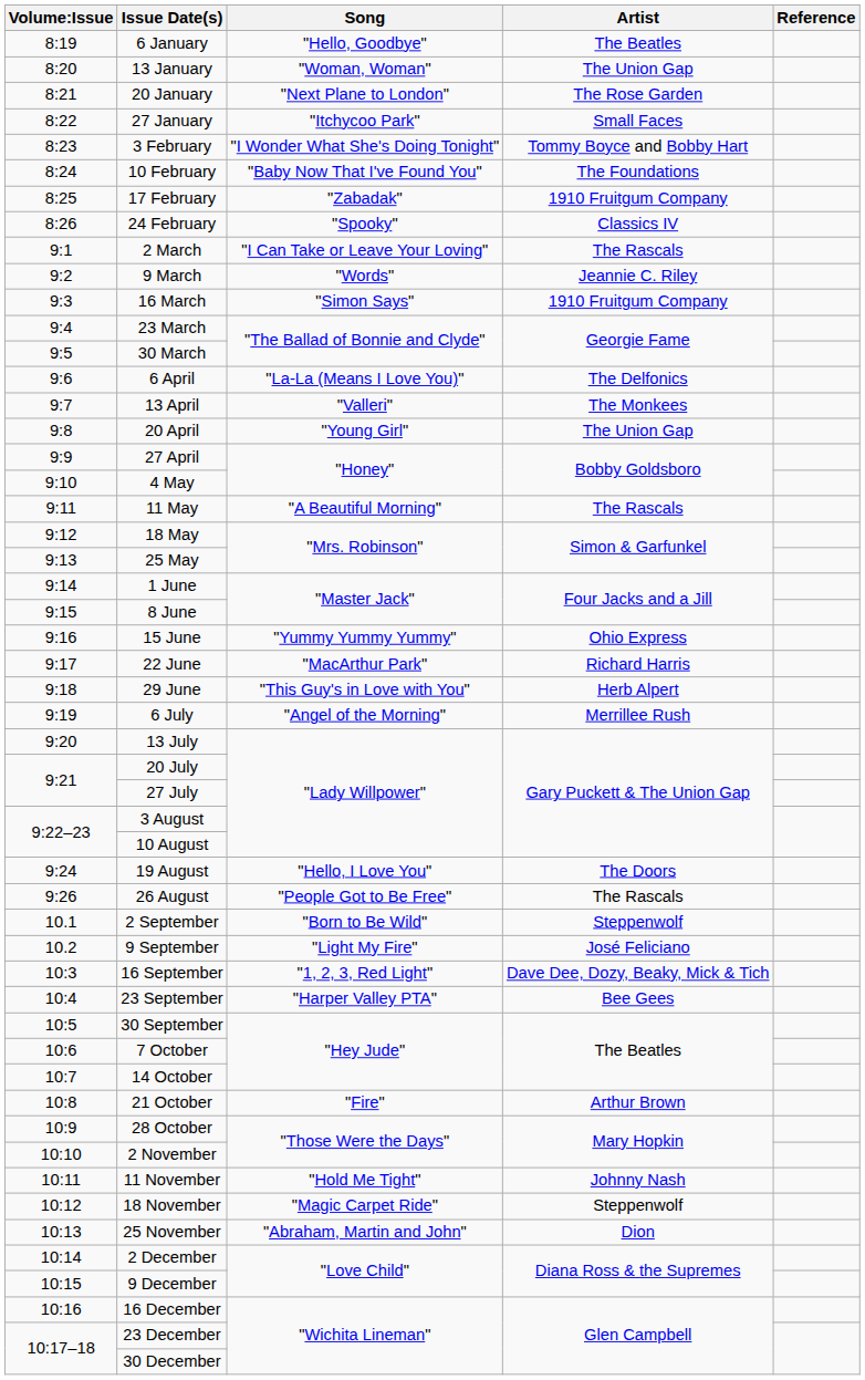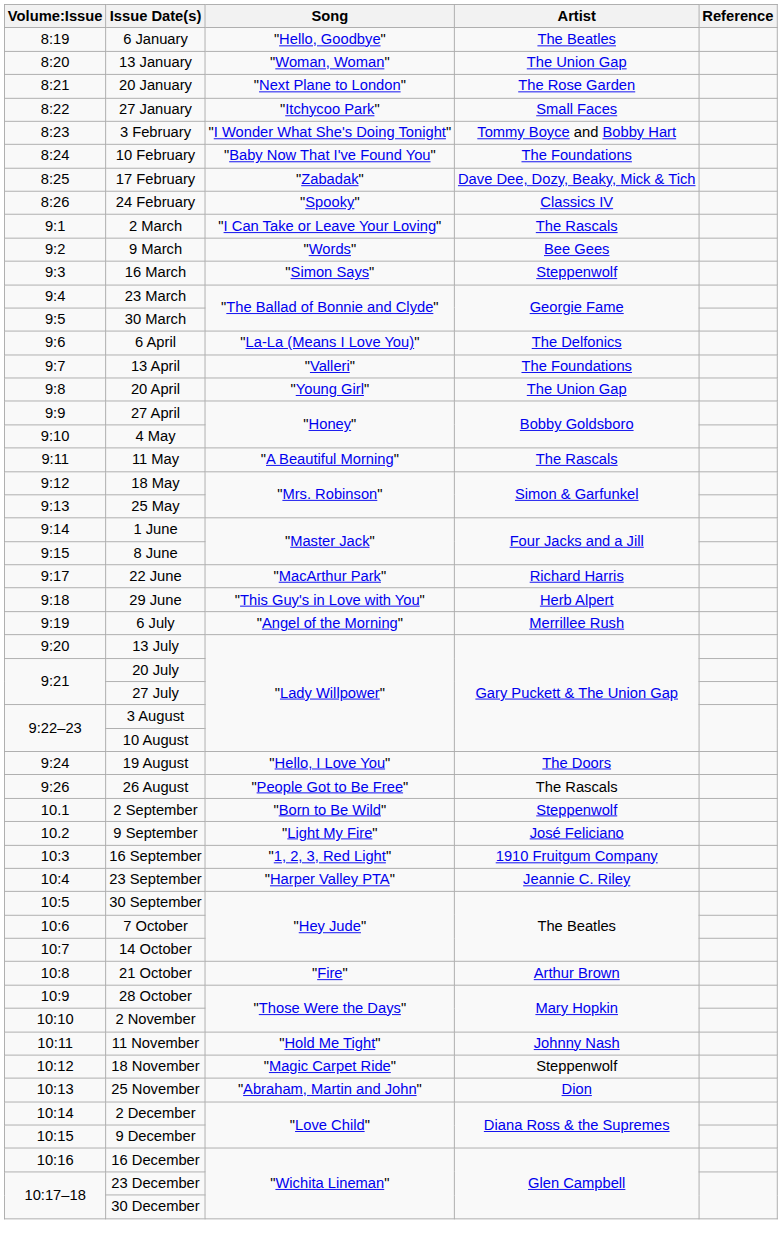 <table class="wikitable" style="text-align:center;">
 <tr>
 <th>Volume:Issue</th>
 <th>Issue Date(s)</th>
 <th>Song</th>
 <th>Artist</th>
 <th>Reference</th>
 </tr>
 <tr>
 <td>8:19</td>
 <td>6 January</td>
 <td>"<a href='#'>Hello, Goodbye</a>"</td>
 <td><a href='#'>The Beatles</a></td>
 <td></td>
 </tr>
 <tr>
 <td>8:20</td>
 <td>13 January</td>
 <td>"<a href='#'>Woman, Woman</a>"</td>
 <td><a href='#'>The Union Gap</a></td>
 <td></td>
 </tr>
 <tr>
 <td>8:21</td>
 <td>20 January</td>
 <td>"<a href='#'>Next Plane to London</a>"</td>
 <td><a href='#'>The Rose Garden</a></td>
 <td></td>
 </tr>
 <tr>
 <td>8:22</td>
 <td>27 January</td>
 <td>"<a href='#'>Itchycoo Park</a>"</td>
 <td><a href='#'>Small Faces</a></td>
 <td></td>
 </tr>
 <tr>
 <td>8:23</td>
 <td>3 February</td>
 <td>"<a href='#'>I Wonder What She's Doing Tonight</a>"</td>
 <td><a href='#'>Tommy Boyce</a> and <a href='#'>Bobby Hart</a></td>
 <td></td>
 </tr>
 <tr>
 <td>8:24</td>
 <td>10 February</td>
 <td>"<a href='#'>Baby Now That I've Found You</a>"</td>
 <td><a href='#'>The Foundations</a></td>
 <td></td>
 </tr>
 <tr>
 <td>8:25</td>
 <td>17 February</td>
 <td>"<a href='#'>Zabadak</a>"</td>
-<td><a href='#'>1910 Fruitgum Company</a></td>
+<td><a href='#'>Dave Dee, Dozy, Beaky, Mick & Tich</a></td>
 <td></td>
 </tr>
 <tr>
 <td>8:26</td>
 <td>24 February</td>
 <td>"<a href='#'>Spooky</a>"</td>
 <td><a href='#'>Classics IV</a></td>
 <td></td>
 </tr>
 <tr>
 <td>9:1</td>
 <td>2 March</td>
 <td>"<a href='#'>I Can Take or Leave Your Loving</a>"</td>
 <td><a href='#'>The Rascals</a></td>
 <td></td>
 </tr>
 <tr>
 <td>9:2</td>
 <td>9 March</td>
 <td>"<a href='#'>Words</a>"</td>
-<td><a href='#'>Jeannie C. Riley</a></td>
+<td><a href='#'>Bee Gees</a></td>
 <td></td>
 </tr>
 <tr>
 <td>9:3</td>
 <td>16 March</td>
 <td>"<a href='#'>Simon Says</a>"</td>
-<td><a href='#'>1910 Fruitgum Company</a></td>
+<td><a href='#'>Steppenwolf</a></td>
 <td></td>
 </tr>
 <tr>
 <td>9:4</td>
 <td>23 March</td>
 <td rowspan="2">"<a href='#'>The Ballad of Bonnie and Clyde</a>"</td>
 <td rowspan="2"><a href='#'>Georgie Fame</a></td>
 <td></td>
 </tr>
 <tr>
 <td>9:5</td>
 <td>30 March</td>
 <td></td>
 </tr>
 <tr>
 <td>9:6</td>
 <td>6 April</td>
 <td>"<a href='#'>La-La (Means I Love You)</a>"</td>
 <td><a href='#'>The Delfonics</a></td>
 <td></td>
 </tr>
 <tr>
 <td>9:7</td>
 <td>13 April</td>
 <td>"<a href='#'>Valleri</a>"</td>
-<td><a href='#'>The Monkees</a></td>
+<td><a href='#'>The Foundations</a></td>
 <td></td>
 </tr>
 <tr>
 <td>9:8</td>
 <td>20 April</td>
 <td>"<a href='#'>Young Girl</a>"</td>
 <td><a href='#'>The Union Gap</a></td>
 <td></td>
 </tr>
 <tr>
 <td>9:9</td>
 <td>27 April</td>
 <td rowspan="2">"<a href='#'>Honey</a>"</td>
 <td rowspan="2"><a href='#'>Bobby Goldsboro</a></td>
 <td></td>
 </tr>
 <tr>
 <td>9:10</td>
 <td>4 May</td>
 <td></td>
 </tr>
 <tr>
 <td>9:11</td>
 <td>11 May</td>
 <td>"<a href='#'>A Beautiful Morning</a>"</td>
 <td><a href='#'>The Rascals</a></td>
 <td></td>
 </tr>
 <tr>
 <td>9:12</td>
 <td>18 May</td>
 <td rowspan="2">"<a href='#'>Mrs. Robinson</a>"</td>
 <td rowspan="2"><a href='#'>Simon & Garfunkel</a></td>
 <td></td>
 </tr>
 <tr>
 <td>9:13</td>
 <td>25 May</td>
 <td></td>
 </tr>
 <tr>
 <td>9:14</td>
 <td>1 June</td>
 <td rowspan="2">"<a href='#'>Master Jack</a>"</td>
 <td rowspan="2"><a href='#'>Four Jacks and a Jill</a></td>
 <td></td>
 </tr>
 <tr>
 <td>9:15</td>
 <td>8 June</td>
-<td></td>
-</tr>
-<tr>
-<td>9:16</td>
-<td>15 June</td>
-<td>"<a href='#'>Yummy Yummy Yummy</a>"</td>
-<td><a href='#'>Ohio Express</a></td>
 <td></td>
 </tr>
 <tr>
 <td>9:17</td>
 <td>22 June</td>
 <td>"<a href='#'>MacArthur Park</a>"</td>
 <td><a href='#'>Richard Harris</a></td>
 <td></td>
 </tr>
 <tr>
 <td>9:18</td>
 <td>29 June</td>
 <td>"<a href='#'>This Guy's in Love with You</a>"</td>
 <td><a href='#'>Herb Alpert</a></td>
 <td></td>
 </tr>
 <tr>
 <td>9:19</td>
 <td>6 July</td>
 <td>"<a href='#'>Angel of the Morning</a>"</td>
 <td><a href='#'>Merrillee Rush</a></td>
 <td></td>
 </tr>
 <tr>
 <td>9:20</td>
 <td>13 July</td>
 <td rowspan="5">"<a href='#'>Lady Willpower</a>"</td>
 <td rowspan="5"><a href='#'>Gary Puckett & The Union Gap</a></td>
 <td></td>
 </tr>
 <tr>
 <td rowspan="2">9:21</td>
 <td>20 July</td>
 <td></td>
 </tr>
 <tr>
 <td>27 July</td>
 <td></td>
 </tr>
 <tr>
 <td rowspan="2">9:22–23</td>
 <td>3 August</td>
 <td rowspan="2"></td>
 </tr>
 <tr>
 <td>10 August</td>
 </tr>
 <tr>
 <td>9:24</td>
 <td>19 August</td>
 <td>"<a href='#'>Hello, I Love You</a>"</td>
 <td><a href='#'>The Doors</a></td>
 <td></td>
 </tr>
 <tr>
 <td>9:26</td>
 <td>26 August</td>
 <td>"<a href='#'>People Got to Be Free</a>"</td>
 <td>The Rascals</td>
 <td></td>
 </tr>
 <tr>
 <td>10.1</td>
 <td>2 September</td>
 <td>"<a href='#'>Born to Be Wild</a>"</td>
 <td><a href='#'>Steppenwolf</a></td>
 <td></td>
 </tr>
 <tr>
 <td>10.2</td>
 <td>9 September</td>
 <td>"<a href='#'>Light My Fire</a>"</td>
 <td><a href='#'>José Feliciano</a></td>
 <td></td>
 </tr>
 <tr>
 <td>10:3</td>
 <td>16 September</td>
 <td>"<a href='#'>1, 2, 3, Red Light</a>"</td>
-<td><a href='#'>Dave Dee, Dozy, Beaky, Mick & Tich</a></td>
+<td><a href='#'>1910 Fruitgum Company</a></td>
 <td></td>
 </tr>
 <tr>
 <td>10:4</td>
 <td>23 September</td>
 <td>"<a href='#'>Harper Valley PTA</a>"</td>
-<td><a href='#'>Bee Gees</a></td>
+<td><a href='#'>Jeannie C. Riley</a></td>
 <td></td>
 </tr>
 <tr>
 <td>10:5</td>
 <td>30 September</td>
 <td rowspan="3">"<a href='#'>Hey Jude</a>"</td>
 <td rowspan="3">The Beatles</td>
 <td></td>
 </tr>
 <tr>
 <td>10:6</td>
 <td>7 October</td>
 <td></td>
 </tr>
 <tr>
 <td>10:7</td>
 <td>14 October</td>
 <td></td>
 </tr>
 <tr>
 <td>10:8</td>
 <td>21 October</td>
 <td>"<a href='#'>Fire</a>"</td>
 <td><a href='#'>Arthur Brown</a></td>
 <td></td>
 </tr>
 <tr>
 <td>10:9</td>
 <td>28 October</td>
 <td rowspan="2">"<a href='#'>Those Were the Days</a>"</td>
 <td rowspan="2"><a href='#'>Mary Hopkin</a></td>
 <td></td>
 </tr>
 <tr>
 <td>10:10</td>
 <td>2 November</td>
 <td></td>
 </tr>
 <tr>
 <td>10:11</td>
 <td>11 November</td>
 <td>"<a href='#'>Hold Me Tight</a>"</td>
 <td><a href='#'>Johnny Nash</a></td>
 <td></td>
 </tr>
 <tr>
 <td>10:12</td>
 <td>18 November</td>
 <td>"<a href='#'>Magic Carpet Ride</a>"</td>
 <td>Steppenwolf</td>
 <td></td>
 </tr>
 <tr>
 <td>10:13</td>
 <td>25 November</td>
 <td>"<a href='#'>Abraham, Martin and John</a>"</td>
 <td><a href='#'>Dion</a></td>
 <td></td>
 </tr>
 <tr>
 <td>10:14</td>
 <td>2 December</td>
 <td rowspan="2">"<a href='#'>Love Child</a>"</td>
 <td rowspan="2"><a href='#'>Diana Ross & the Supremes</a></td>
 <td></td>
 </tr>
 <tr>
 <td>10:15</td>
 <td>9 December</td>
 <td></td>
 </tr>
 <tr>
 <td>10:16</td>
 <td>16 December</td>
 <td rowspan="3">"<a href='#'>Wichita Lineman</a>"</td>
 <td rowspan="3"><a href='#'>Glen Campbell</a></td>
 <td></td>
 </tr>
 <tr>
 <td rowspan="2">10:17–18</td>
 <td>23 December</td>
 <td rowspan="2"></td>
 </tr>
 <tr>
 <td>30 December</td>
 </tr>
 </table>
